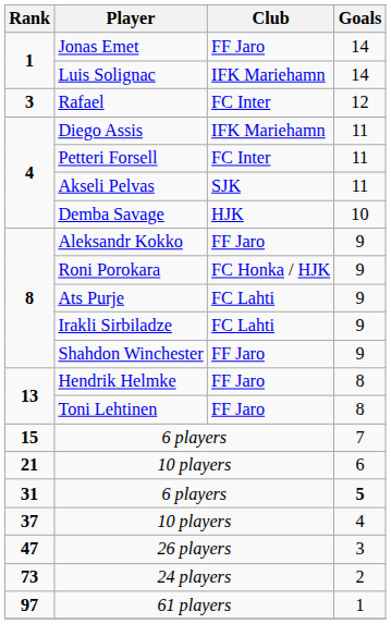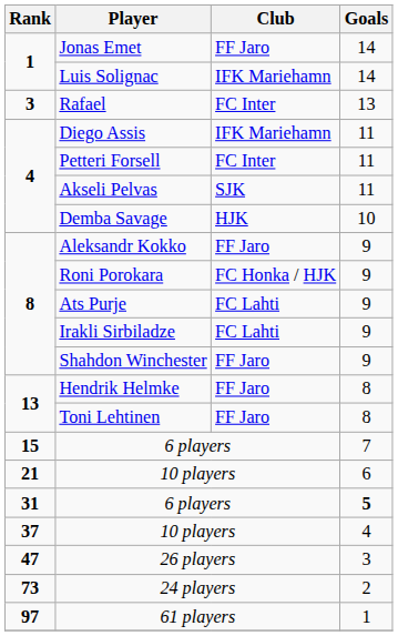 <table class="wikitable" style="text-align:center">
 <tr>
 <th>Rank</th>
 <th>Player</th>
 <th>Club</th>
 <th>Goals</th>
 </tr>
 <tr>
 <td rowspan="2"><strong>1</strong></td>
 <td align="left"> <a href='#'>Jonas Emet</a></td>
 <td align="left"><a href='#'>FF Jaro</a></td>
 <td>14</td>
 </tr>
 <tr>
 <td align="left"> <a href='#'>Luis Solignac</a></td>
 <td align="left"><a href='#'>IFK Mariehamn</a></td>
 <td>14</td>
 </tr>
 <tr>
 <td rowspan="1"><strong>3</strong></td>
 <td align="left"> <a href='#'>Rafael</a></td>
 <td align="left"><a href='#'>FC Inter</a></td>
-<td>12</td>
+<td>13</td>
 </tr>
 <tr>
 <td rowspan="4"><strong>4</strong></td>
 <td align="left"> <a href='#'>Diego Assis</a></td>
 <td align="left"><a href='#'>IFK Mariehamn</a></td>
 <td>11</td>
 </tr>
 <tr>
 <td align="left"> <a href='#'>Petteri Forsell</a></td>
 <td align="left"><a href='#'>FC Inter</a></td>
 <td>11</td>
 </tr>
 <tr>
 <td align="left"> <a href='#'>Akseli Pelvas</a></td>
 <td align="left"><a href='#'>SJK</a></td>
 <td>11</td>
 </tr>
 <tr>
 <td align="left"> <a href='#'>Demba Savage</a></td>
 <td align="left"><a href='#'>HJK</a></td>
 <td>10</td>
 </tr>
 <tr>
 <td rowspan="5"><strong>8</strong></td>
 <td align="left"> <a href='#'>Aleksandr Kokko</a></td>
 <td align="left"><a href='#'>FF Jaro</a></td>
 <td>9</td>
 </tr>
 <tr>
 <td align="left"> <a href='#'>Roni Porokara</a></td>
 <td align="left"><a href='#'>FC Honka</a> / <a href='#'>HJK</a></td>
 <td>9</td>
 </tr>
 <tr>
 <td align="left"> <a href='#'>Ats Purje</a></td>
 <td align="left"><a href='#'>FC Lahti</a></td>
 <td>9</td>
 </tr>
 <tr>
 <td align="left"> <a href='#'>Irakli Sirbiladze</a></td>
 <td align="left"><a href='#'>FC Lahti</a></td>
 <td>9</td>
 </tr>
 <tr>
 <td align="left"> <a href='#'>Shahdon Winchester</a></td>
 <td align="left"><a href='#'>FF Jaro</a></td>
 <td>9</td>
 </tr>
 <tr>
 <td rowspan="2"><strong>13</strong></td>
 <td align="left"> <a href='#'>Hendrik Helmke</a></td>
 <td align="left"><a href='#'>FF Jaro</a></td>
 <td>8</td>
 </tr>
 <tr>
 <td align="left"> <a href='#'>Toni Lehtinen</a></td>
 <td align="left"><a href='#'>FF Jaro</a></td>
 <td>8</td>
 </tr>
 <tr>
 <td rowspan=1 align="center"><strong>15</strong></td>
 <td colspan=2 align="center"><em>6 players</em></td>
 <td rowspan=1 align="center">7</td>
 </tr>
 <tr>
 <td rowspan=1 align="center"><strong>21</strong></td>
 <td colspan=2 align="center"><em>10 players</em></td>
 <td rowspan=1 align="center">6</td>
 </tr>
 <tr>
 <td rowspan=1 align="center"><strong>31</strong></td>
 <td colspan=2 align="center"><em>6 players</em></td>
 <td rowspan=1 align="center"><strong>5</strong></td>
 </tr>
 <tr>
 <td rowspan=1 align="center"><strong>37</strong></td>
 <td colspan=2 align="center"><em>10 players</em></td>
 <td rowspan=1 align="center">4</td>
 </tr>
 <tr>
 <td rowspan=1 align="center"><strong>47</strong></td>
 <td colspan=2 align="center"><em>26 players</em></td>
 <td rowspan=1 align="center">3</td>
 </tr>
 <tr>
 <td rowspan=1 align="center"><strong>73</strong></td>
 <td colspan=2 align="center"><em>24 players</em></td>
 <td rowspan=1 align="center">2</td>
 </tr>
 <tr>
 <td rowspan=1 align="center"><strong>97</strong></td>
 <td colspan=2 align="center"><em>61 players</em></td>
 <td rowspan=1 align="center">1</td>
 </tr>
 <tr>
 </tr>
 </table>
